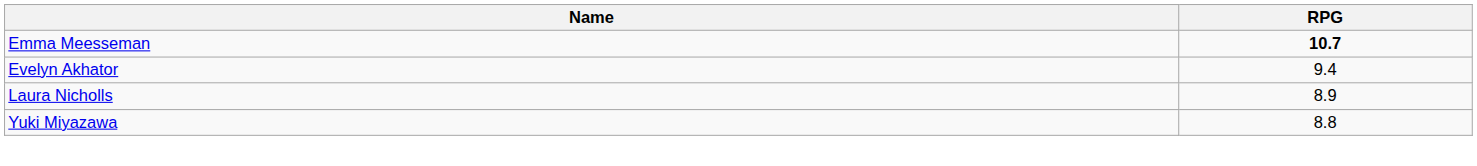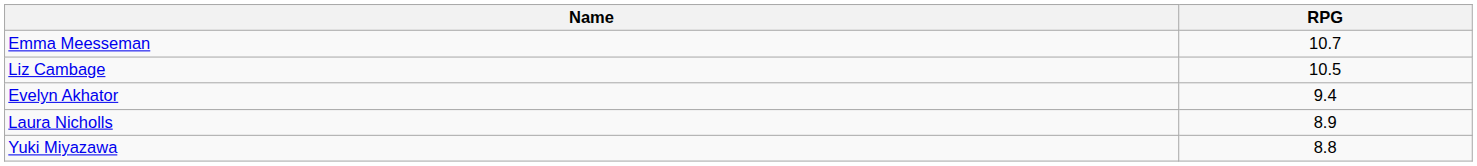 <table class=wikitable width="90%">
 <tr>
 <th width="80%">Name</th>
 <th width="20%">RPG</th>
 </tr>
 <tr>
 <td> <a href='#'>Emma Meesseman</a></td>
-<td align=center><strong>10.7</strong></td>
+<td align=center>10.7</td>
+</tr>
+<tr>
+<td> <a href='#'>Liz Cambage</a></td>
+<td align=center>10.5</td>
 </tr>
 <tr>
 <td> <a href='#'>Evelyn Akhator</a></td>
 <td align=center>9.4</td>
 </tr>
 <tr>
 <td> <a href='#'>Laura Nicholls</a></td>
 <td align=center>8.9</td>
 </tr>
 <tr>
 <td> <a href='#'>Yuki Miyazawa</a></td>
 <td align=center>8.8</td>
 </tr>
 </table>
